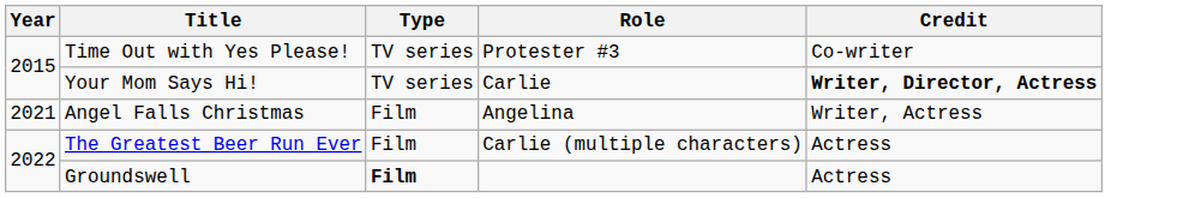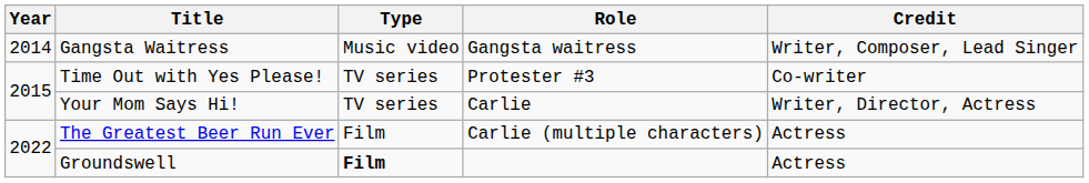 <table class="wikitable">
 <tr>
 <th>Year</th>
 <th>Title</th>
 <th>Type</th>
 <th>Role</th>
 <th>Credit</th>
+</tr>
+<tr>
+<td>2014</td>
+<td>Gangsta Waitress</td>
+<td>Music video</td>
+<td>Gangsta waitress</td>
+<td>Writer, Composer, Lead Singer</td>
 </tr>
 <tr>
 <td rowspan="2">2015</td>
 <td>Time Out with Yes Please!</td>
 <td>TV series</td>
 <td>Protester #3</td>
 <td>Co-writer</td>
 </tr>
 <tr>
 <td>Your Mom Says Hi!</td>
 <td>TV series</td>
 <td>Carlie</td>
-<td><strong>Writer, Director, Actress</strong></td>
-</tr>
-<tr>
-<td>2021</td>
-<td>Angel Falls Christmas</td>
-<td>Film</td>
-<td>Angelina</td>
-<td>Writer, Actress</td>
+<td>Writer, Director, Actress</td>
 </tr>
 <tr>
 <td rowspan="2">2022</td>
 <td><a href='#'>The Greatest Beer Run Ever</a></td>
 <td>Film</td>
 <td>Carlie (multiple characters)</td>
 <td>Actress</td>
 </tr>
 <tr>
 <td>Groundswell</td>
 <td><strong>Film</strong></td>
 <td></td>
 <td>Actress</td>
 </tr>
 </table>
